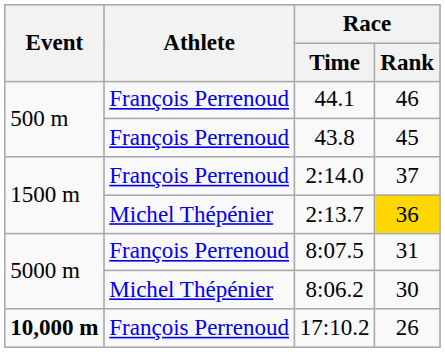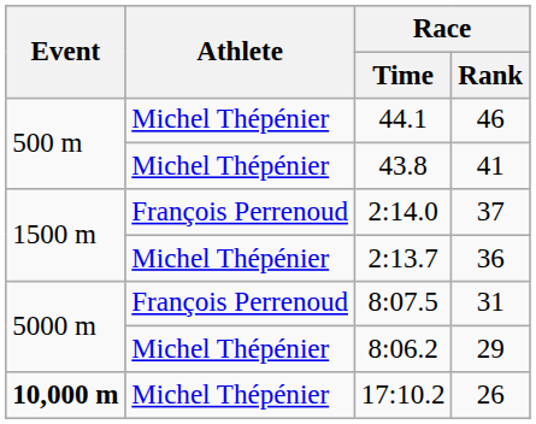 <table class="wikitable" border="1" style="font-size:90%">
 <tr>
 <th rowspan=2>Event</th>
 <th rowspan=2>Athlete</th>
 <th colspan=2>Race</th>
 </tr>
 <tr>
 <th>Time</th>
 <th>Rank</th>
 </tr>
 <tr>
 <td rowspan=2>500 m</td>
-<td><a href='#'>François Perrenoud</a></td>
+<td><a href='#'>Michel Thépénier</a></td>
 <td align=center>44.1</td>
 <td align=center>46</td>
 </tr>
 <tr>
-<td><a href='#'>François Perrenoud</a></td>
+<td><a href='#'>Michel Thépénier</a></td>
 <td align=center>43.8</td>
-<td align=center>45</td>
+<td align=center>41</td>
 </tr>
 <tr>
 <td rowspan=2>1500 m</td>
 <td><a href='#'>François Perrenoud</a></td>
 <td align=center>2:14.0</td>
 <td align=center>37</td>
 </tr>
 <tr>
 <td><a href='#'>Michel Thépénier</a></td>
 <td align=center>2:13.7</td>
-<td align=center style="background: gold;">36</td>
+<td align=center>36</td>
 </tr>
 <tr>
 <td rowspan=2>5000 m</td>
 <td><a href='#'>François Perrenoud</a></td>
 <td align=center>8:07.5</td>
 <td align=center>31</td>
 </tr>
 <tr>
 <td><a href='#'>Michel Thépénier</a></td>
 <td align=center>8:06.2</td>
-<td align=center>30</td>
+<td align=center>29</td>
 </tr>
 <tr>
 <td><strong>10,000 m</strong></td>
-<td><a href='#'>François Perrenoud</a></td>
+<td><a href='#'>Michel Thépénier</a></td>
 <td align=center>17:10.2</td>
 <td align=center>26</td>
 </tr>
 </table>
